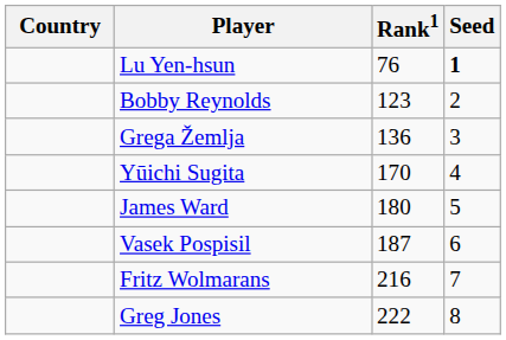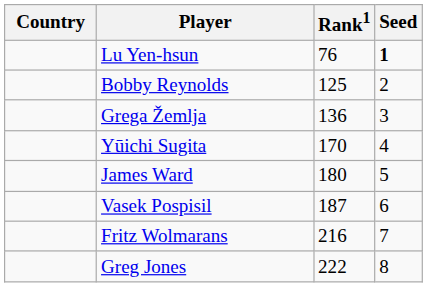 <table class="sortable wikitable">
 <tr>
 <th style="width:70px;">Country</th>
 <th style="width:175px;">Player</th>
 <th>Rank<sup>1</sup></th>
 <th>Seed</th>
 </tr>
 <tr>
 <td></td>
 <td><a href='#'>Lu Yen-hsun</a></td>
 <td>76</td>
 <td><strong>1</strong></td>
 </tr>
 <tr>
 <td></td>
 <td><a href='#'>Bobby Reynolds</a></td>
-<td>123</td>
+<td>125</td>
 <td>2</td>
 </tr>
 <tr>
 <td></td>
 <td><a href='#'>Grega Žemlja</a></td>
 <td>136</td>
 <td>3</td>
 </tr>
 <tr>
 <td></td>
 <td><a href='#'>Yūichi Sugita</a></td>
 <td>170</td>
 <td>4</td>
 </tr>
 <tr>
 <td></td>
 <td><a href='#'>James Ward</a></td>
 <td>180</td>
 <td>5</td>
 </tr>
 <tr>
 <td></td>
 <td><a href='#'>Vasek Pospisil</a></td>
 <td>187</td>
 <td>6</td>
 </tr>
 <tr>
 <td></td>
 <td><a href='#'>Fritz Wolmarans</a></td>
 <td>216</td>
 <td>7</td>
 </tr>
 <tr>
 <td></td>
 <td><a href='#'>Greg Jones</a></td>
 <td>222</td>
 <td>8</td>
 </tr>
 </table>
